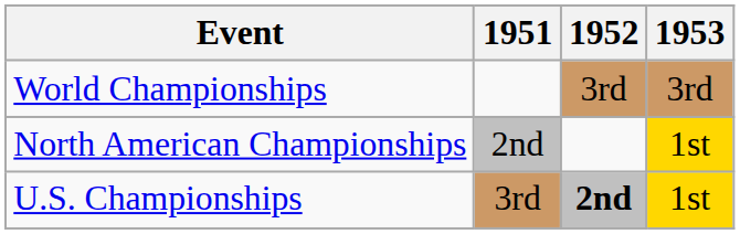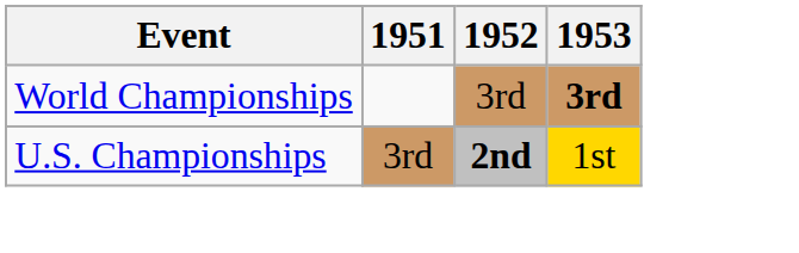 <table class="wikitable">
 <tr>
 <th>Event</th>
 <th>1951</th>
 <th>1952</th>
 <th>1953</th>
 </tr>
 <tr>
 <td><a href='#'>World Championships</a></td>
 <td></td>
 <td align="center" bgcolor="cc9966">3rd</td>
-<td align="center" bgcolor="cc9966">3rd</td>
-</tr>
-<tr>
-<td><a href='#'>North American Championships</a></td>
-<td align="center" bgcolor="silver">2nd</td>
-<td></td>
-<td align="center" bgcolor="gold">1st</td>
+<td align="center" bgcolor="cc9966"><strong>3rd</strong></td>
 </tr>
 <tr>
 <td><a href='#'>U.S. Championships</a></td>
 <td align="center" bgcolor="cc9966">3rd</td>
 <td align="center" bgcolor="silver"><strong>2nd</strong></td>
 <td align="center" bgcolor="gold">1st</td>
 </tr>
 </table>
